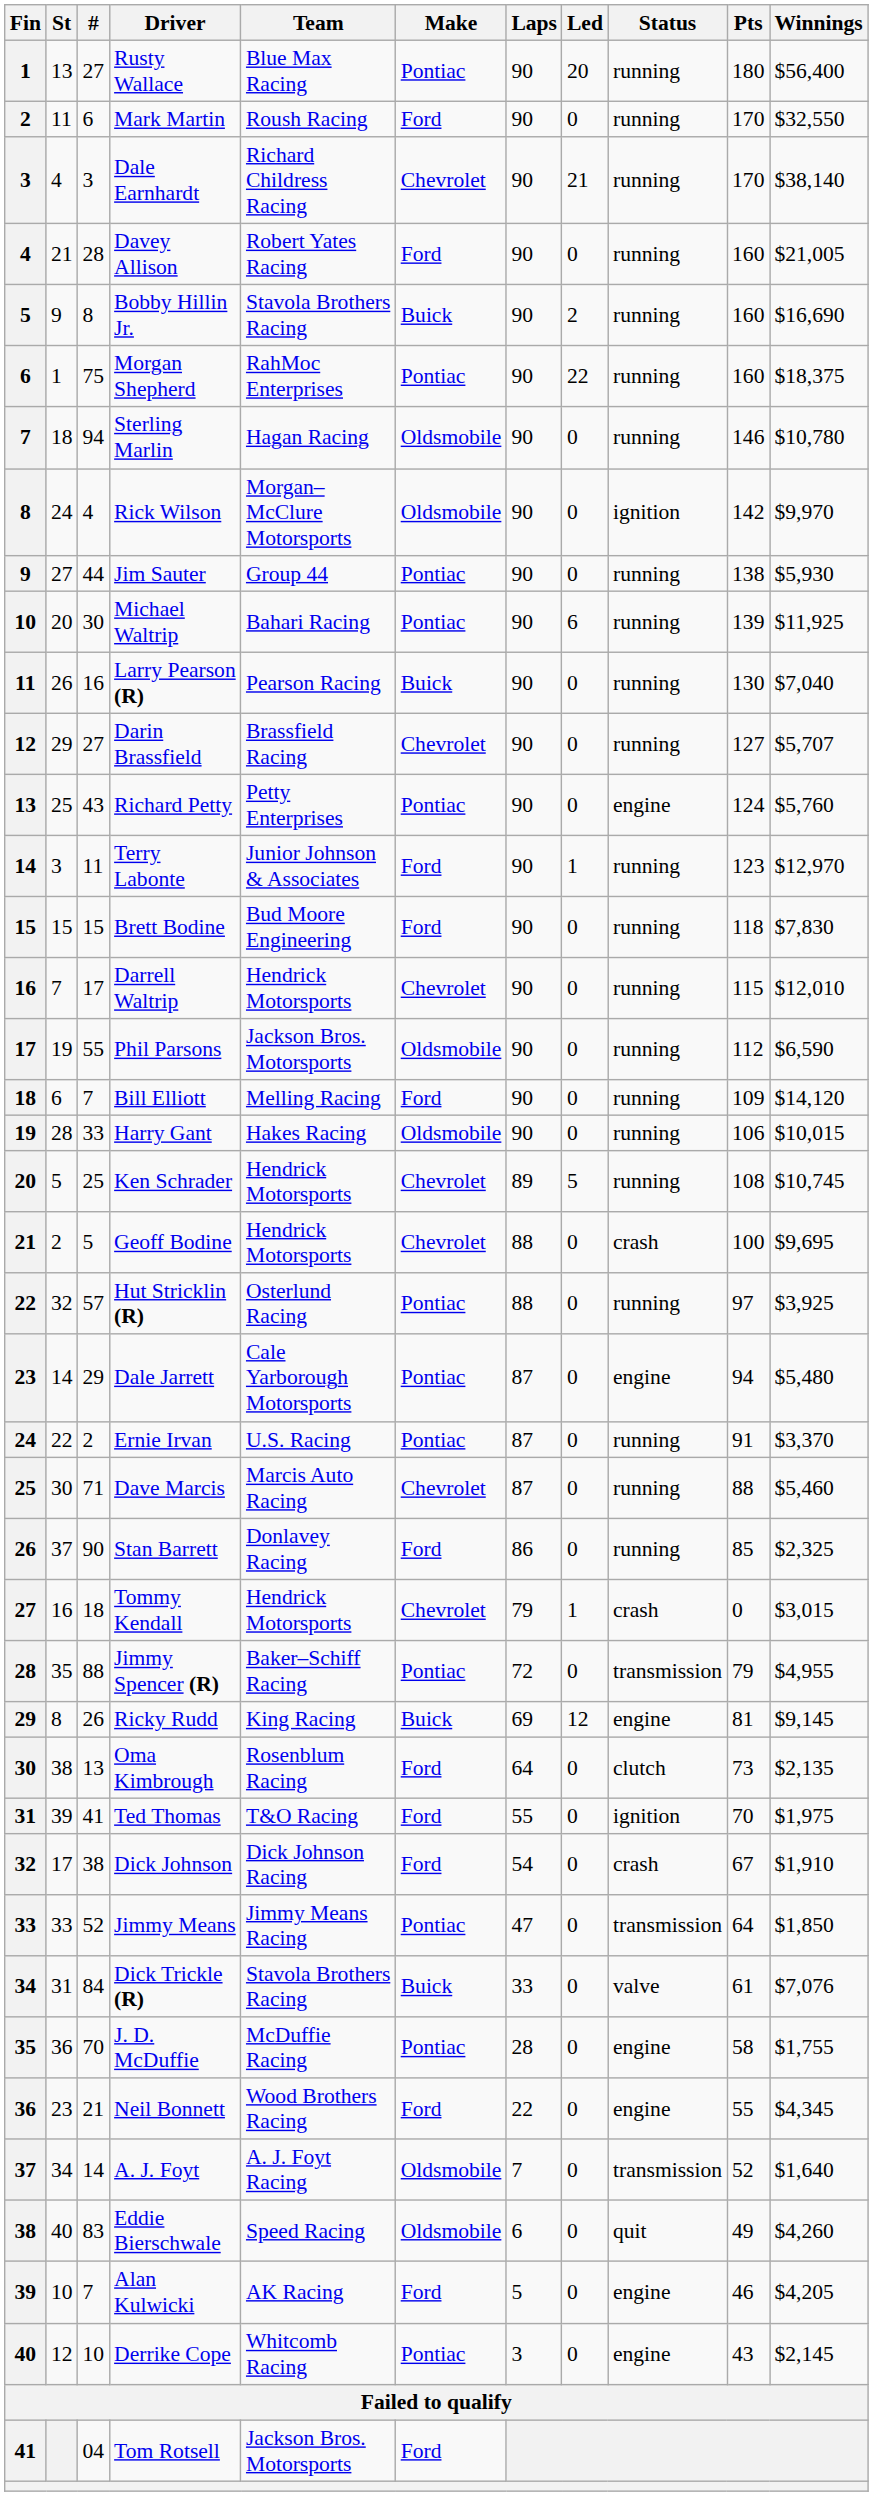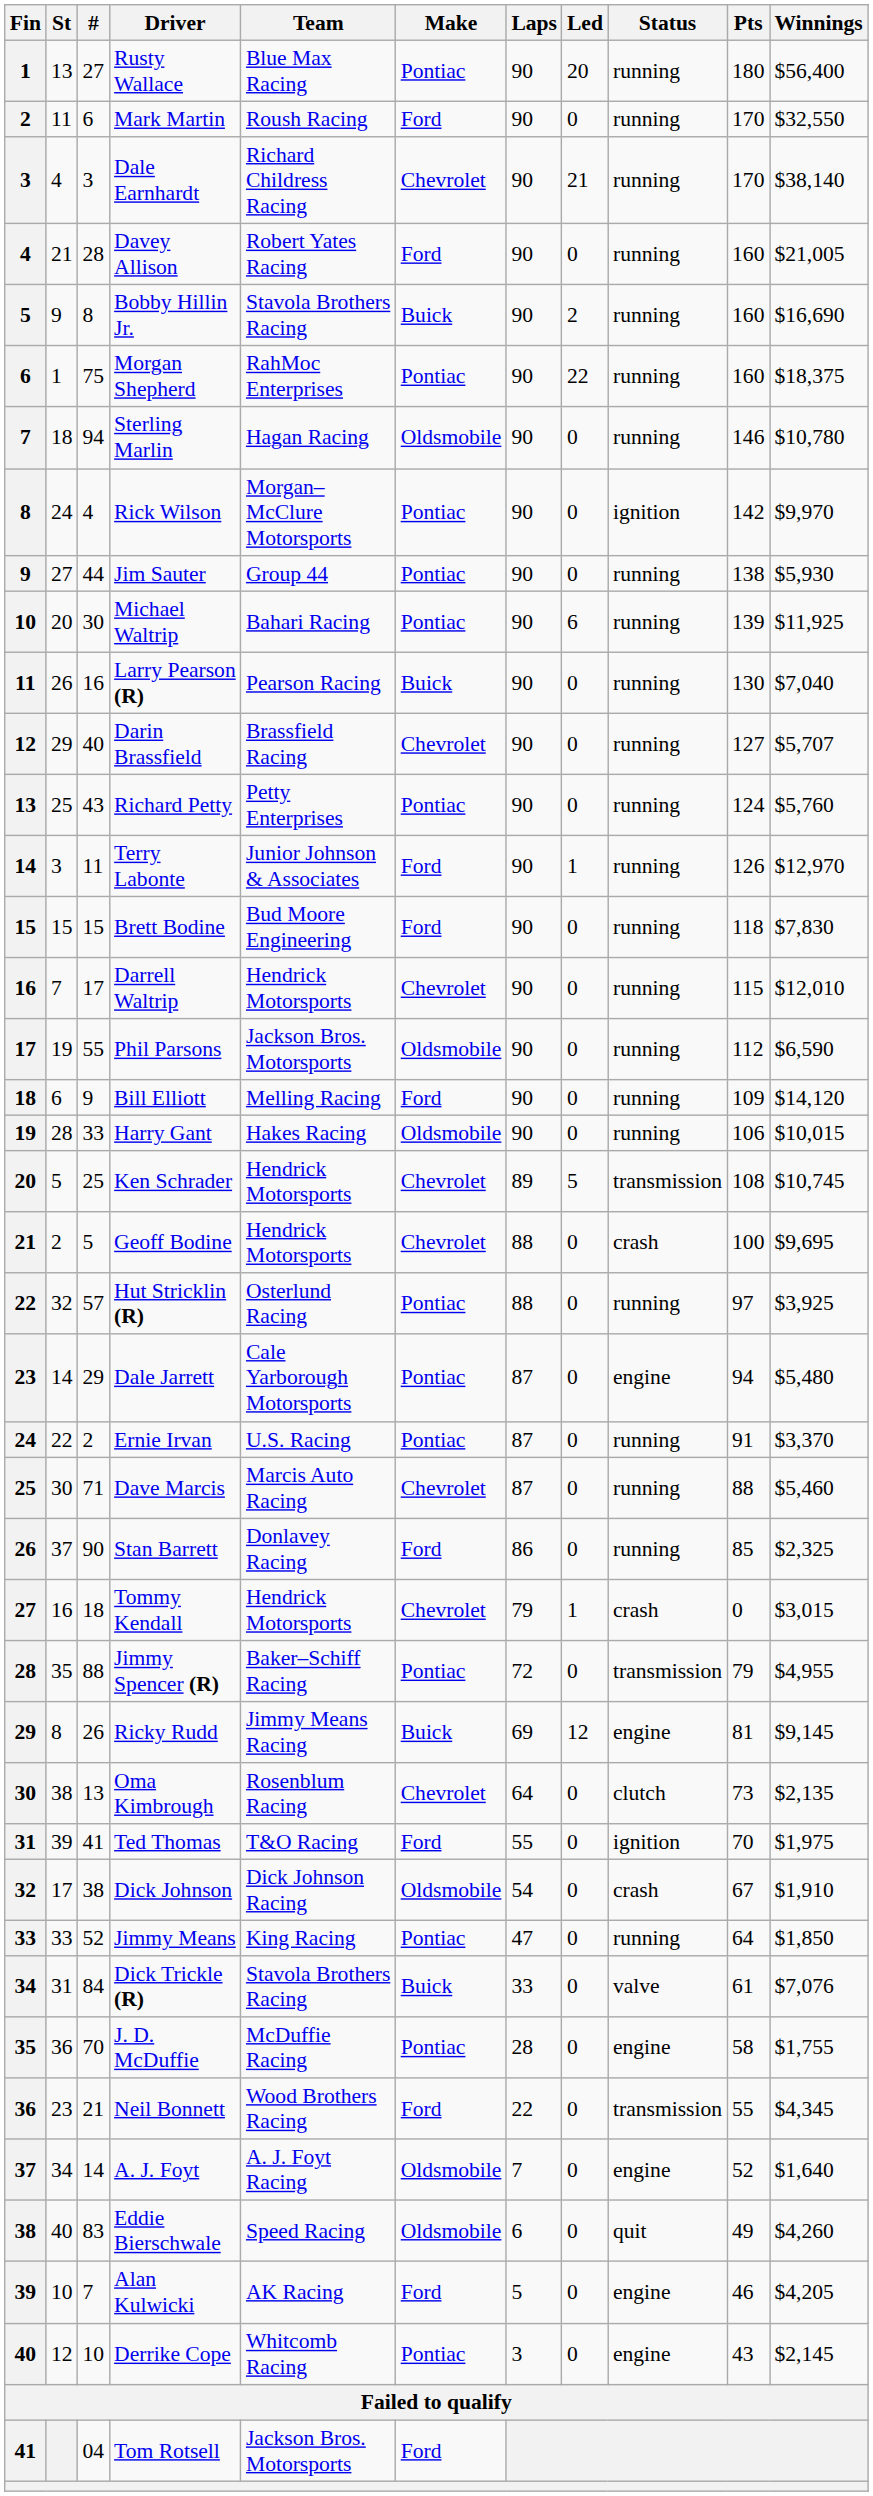 <table class="wikitable" style="font-size:95%">
 <tr>
 <th>Fin</th>
 <th>St</th>
 <th>#</th>
 <th>Driver</th>
 <th>Team</th>
 <th>Make</th>
 <th>Laps</th>
 <th>Led</th>
 <th>Status</th>
 <th>Pts</th>
 <th>Winnings</th>
 </tr>
 <tr>
 <th>1</th>
 <td>13</td>
 <td>27</td>
 <td><a href='#'>Rusty Wallace</a></td>
 <td><a href='#'>Blue Max Racing</a></td>
 <td><a href='#'>Pontiac</a></td>
 <td>90</td>
 <td>20</td>
 <td>running</td>
 <td>180</td>
 <td>$56,400</td>
 </tr>
 <tr>
 <th>2</th>
 <td>11</td>
 <td>6</td>
 <td><a href='#'>Mark Martin</a></td>
 <td><a href='#'>Roush Racing</a></td>
 <td><a href='#'>Ford</a></td>
 <td>90</td>
 <td>0</td>
 <td>running</td>
 <td>170</td>
 <td>$32,550</td>
 </tr>
 <tr>
 <th>3</th>
 <td>4</td>
 <td>3</td>
 <td><a href='#'>Dale Earnhardt</a></td>
 <td><a href='#'>Richard Childress Racing</a></td>
 <td><a href='#'>Chevrolet</a></td>
 <td>90</td>
 <td>21</td>
 <td>running</td>
 <td>170</td>
 <td>$38,140</td>
 </tr>
 <tr>
 <th>4</th>
 <td>21</td>
 <td>28</td>
 <td><a href='#'>Davey Allison</a></td>
 <td><a href='#'>Robert Yates Racing</a></td>
 <td><a href='#'>Ford</a></td>
 <td>90</td>
 <td>0</td>
 <td>running</td>
 <td>160</td>
 <td>$21,005</td>
 </tr>
 <tr>
 <th>5</th>
 <td>9</td>
 <td>8</td>
 <td><a href='#'>Bobby Hillin Jr.</a></td>
 <td><a href='#'>Stavola Brothers Racing</a></td>
 <td><a href='#'>Buick</a></td>
 <td>90</td>
 <td>2</td>
 <td>running</td>
 <td>160</td>
 <td>$16,690</td>
 </tr>
 <tr>
 <th>6</th>
 <td>1</td>
 <td>75</td>
 <td><a href='#'>Morgan Shepherd</a></td>
 <td><a href='#'>RahMoc Enterprises</a></td>
 <td><a href='#'>Pontiac</a></td>
 <td>90</td>
 <td>22</td>
 <td>running</td>
 <td>160</td>
 <td>$18,375</td>
 </tr>
 <tr>
 <th>7</th>
 <td>18</td>
 <td>94</td>
 <td><a href='#'>Sterling Marlin</a></td>
 <td><a href='#'>Hagan Racing</a></td>
 <td><a href='#'>Oldsmobile</a></td>
 <td>90</td>
 <td>0</td>
 <td>running</td>
 <td>146</td>
 <td>$10,780</td>
 </tr>
 <tr>
 <th>8</th>
 <td>24</td>
 <td>4</td>
 <td><a href='#'>Rick Wilson</a></td>
 <td><a href='#'>Morgan–McClure Motorsports</a></td>
-<td><a href='#'>Oldsmobile</a></td>
+<td><a href='#'>Pontiac</a></td>
 <td>90</td>
 <td>0</td>
 <td>ignition</td>
 <td>142</td>
 <td>$9,970</td>
 </tr>
 <tr>
 <th>9</th>
 <td>27</td>
 <td>44</td>
 <td><a href='#'>Jim Sauter</a></td>
 <td><a href='#'>Group 44</a></td>
 <td><a href='#'>Pontiac</a></td>
 <td>90</td>
 <td>0</td>
 <td>running</td>
 <td>138</td>
 <td>$5,930</td>
 </tr>
 <tr>
 <th>10</th>
 <td>20</td>
 <td>30</td>
 <td><a href='#'>Michael Waltrip</a></td>
 <td><a href='#'>Bahari Racing</a></td>
 <td><a href='#'>Pontiac</a></td>
 <td>90</td>
 <td>6</td>
 <td>running</td>
 <td>139</td>
 <td>$11,925</td>
 </tr>
 <tr>
 <th>11</th>
 <td>26</td>
 <td>16</td>
 <td><a href='#'>Larry Pearson</a> <strong>(R)</strong></td>
 <td><a href='#'>Pearson Racing</a></td>
 <td><a href='#'>Buick</a></td>
 <td>90</td>
 <td>0</td>
 <td>running</td>
 <td>130</td>
 <td>$7,040</td>
 </tr>
 <tr>
 <th>12</th>
 <td>29</td>
-<td>27</td>
+<td>40</td>
 <td><a href='#'>Darin Brassfield</a></td>
 <td><a href='#'>Brassfield Racing</a></td>
 <td><a href='#'>Chevrolet</a></td>
 <td>90</td>
 <td>0</td>
 <td>running</td>
 <td>127</td>
 <td>$5,707</td>
 </tr>
 <tr>
 <th>13</th>
 <td>25</td>
 <td>43</td>
 <td><a href='#'>Richard Petty</a></td>
 <td><a href='#'>Petty Enterprises</a></td>
 <td><a href='#'>Pontiac</a></td>
 <td>90</td>
 <td>0</td>
-<td>engine</td>
+<td>running</td>
 <td>124</td>
 <td>$5,760</td>
 </tr>
 <tr>
 <th>14</th>
 <td>3</td>
 <td>11</td>
 <td><a href='#'>Terry Labonte</a></td>
 <td><a href='#'>Junior Johnson & Associates</a></td>
 <td><a href='#'>Ford</a></td>
 <td>90</td>
 <td>1</td>
 <td>running</td>
-<td>123</td>
+<td>126</td>
 <td>$12,970</td>
 </tr>
 <tr>
 <th>15</th>
 <td>15</td>
 <td>15</td>
 <td><a href='#'>Brett Bodine</a></td>
 <td><a href='#'>Bud Moore Engineering</a></td>
 <td><a href='#'>Ford</a></td>
 <td>90</td>
 <td>0</td>
 <td>running</td>
 <td>118</td>
 <td>$7,830</td>
 </tr>
 <tr>
 <th>16</th>
 <td>7</td>
 <td>17</td>
 <td><a href='#'>Darrell Waltrip</a></td>
 <td><a href='#'>Hendrick Motorsports</a></td>
 <td><a href='#'>Chevrolet</a></td>
 <td>90</td>
 <td>0</td>
 <td>running</td>
 <td>115</td>
 <td>$12,010</td>
 </tr>
 <tr>
 <th>17</th>
 <td>19</td>
 <td>55</td>
 <td><a href='#'>Phil Parsons</a></td>
 <td><a href='#'>Jackson Bros. Motorsports</a></td>
 <td><a href='#'>Oldsmobile</a></td>
 <td>90</td>
 <td>0</td>
 <td>running</td>
 <td>112</td>
 <td>$6,590</td>
 </tr>
 <tr>
 <th>18</th>
 <td>6</td>
-<td>7</td>
+<td>9</td>
 <td><a href='#'>Bill Elliott</a></td>
 <td><a href='#'>Melling Racing</a></td>
 <td><a href='#'>Ford</a></td>
 <td>90</td>
 <td>0</td>
 <td>running</td>
 <td>109</td>
 <td>$14,120</td>
 </tr>
 <tr>
 <th>19</th>
 <td>28</td>
 <td>33</td>
 <td><a href='#'>Harry Gant</a></td>
 <td><a href='#'>Hakes Racing</a></td>
 <td><a href='#'>Oldsmobile</a></td>
 <td>90</td>
 <td>0</td>
 <td>running</td>
 <td>106</td>
 <td>$10,015</td>
 </tr>
 <tr>
 <th>20</th>
 <td>5</td>
 <td>25</td>
 <td><a href='#'>Ken Schrader</a></td>
 <td><a href='#'>Hendrick Motorsports</a></td>
 <td><a href='#'>Chevrolet</a></td>
 <td>89</td>
 <td>5</td>
-<td>running</td>
+<td>transmission</td>
 <td>108</td>
 <td>$10,745</td>
 </tr>
 <tr>
 <th>21</th>
 <td>2</td>
 <td>5</td>
 <td><a href='#'>Geoff Bodine</a></td>
 <td><a href='#'>Hendrick Motorsports</a></td>
 <td><a href='#'>Chevrolet</a></td>
 <td>88</td>
 <td>0</td>
 <td>crash</td>
 <td>100</td>
 <td>$9,695</td>
 </tr>
 <tr>
 <th>22</th>
 <td>32</td>
 <td>57</td>
 <td><a href='#'>Hut Stricklin</a> <strong>(R)</strong></td>
 <td><a href='#'>Osterlund Racing</a></td>
 <td><a href='#'>Pontiac</a></td>
 <td>88</td>
 <td>0</td>
 <td>running</td>
 <td>97</td>
 <td>$3,925</td>
 </tr>
 <tr>
 <th>23</th>
 <td>14</td>
 <td>29</td>
 <td><a href='#'>Dale Jarrett</a></td>
 <td><a href='#'>Cale Yarborough Motorsports</a></td>
 <td><a href='#'>Pontiac</a></td>
 <td>87</td>
 <td>0</td>
 <td>engine</td>
 <td>94</td>
 <td>$5,480</td>
 </tr>
 <tr>
 <th>24</th>
 <td>22</td>
 <td>2</td>
 <td><a href='#'>Ernie Irvan</a></td>
 <td><a href='#'>U.S. Racing</a></td>
 <td><a href='#'>Pontiac</a></td>
 <td>87</td>
 <td>0</td>
 <td>running</td>
 <td>91</td>
 <td>$3,370</td>
 </tr>
 <tr>
 <th>25</th>
 <td>30</td>
 <td>71</td>
 <td><a href='#'>Dave Marcis</a></td>
 <td><a href='#'>Marcis Auto Racing</a></td>
 <td><a href='#'>Chevrolet</a></td>
 <td>87</td>
 <td>0</td>
 <td>running</td>
 <td>88</td>
 <td>$5,460</td>
 </tr>
 <tr>
 <th>26</th>
 <td>37</td>
 <td>90</td>
 <td><a href='#'>Stan Barrett</a></td>
 <td><a href='#'>Donlavey Racing</a></td>
 <td><a href='#'>Ford</a></td>
 <td>86</td>
 <td>0</td>
 <td>running</td>
 <td>85</td>
 <td>$2,325</td>
 </tr>
 <tr>
 <th>27</th>
 <td>16</td>
 <td>18</td>
 <td><a href='#'>Tommy Kendall</a></td>
 <td><a href='#'>Hendrick Motorsports</a></td>
 <td><a href='#'>Chevrolet</a></td>
 <td>79</td>
 <td>1</td>
 <td>crash</td>
 <td>0</td>
 <td>$3,015</td>
 </tr>
 <tr>
 <th>28</th>
 <td>35</td>
 <td>88</td>
 <td><a href='#'>Jimmy Spencer</a> <strong>(R)</strong></td>
 <td><a href='#'>Baker–Schiff Racing</a></td>
 <td><a href='#'>Pontiac</a></td>
 <td>72</td>
 <td>0</td>
 <td>transmission</td>
 <td>79</td>
 <td>$4,955</td>
 </tr>
 <tr>
 <th>29</th>
 <td>8</td>
 <td>26</td>
 <td><a href='#'>Ricky Rudd</a></td>
-<td><a href='#'>King Racing</a></td>
+<td><a href='#'>Jimmy Means Racing</a></td>
 <td><a href='#'>Buick</a></td>
 <td>69</td>
 <td>12</td>
 <td>engine</td>
 <td>81</td>
 <td>$9,145</td>
 </tr>
 <tr>
 <th>30</th>
 <td>38</td>
 <td>13</td>
 <td><a href='#'>Oma Kimbrough</a></td>
 <td><a href='#'>Rosenblum Racing</a></td>
-<td><a href='#'>Ford</a></td>
+<td><a href='#'>Chevrolet</a></td>
 <td>64</td>
 <td>0</td>
 <td>clutch</td>
 <td>73</td>
 <td>$2,135</td>
 </tr>
 <tr>
 <th>31</th>
 <td>39</td>
 <td>41</td>
 <td><a href='#'>Ted Thomas</a></td>
 <td><a href='#'>T&O Racing</a></td>
 <td><a href='#'>Ford</a></td>
 <td>55</td>
 <td>0</td>
 <td>ignition</td>
 <td>70</td>
 <td>$1,975</td>
 </tr>
 <tr>
 <th>32</th>
 <td>17</td>
 <td>38</td>
 <td><a href='#'>Dick Johnson</a></td>
 <td><a href='#'>Dick Johnson Racing</a></td>
-<td><a href='#'>Ford</a></td>
+<td><a href='#'>Oldsmobile</a></td>
 <td>54</td>
 <td>0</td>
 <td>crash</td>
 <td>67</td>
 <td>$1,910</td>
 </tr>
 <tr>
 <th>33</th>
 <td>33</td>
 <td>52</td>
 <td><a href='#'>Jimmy Means</a></td>
-<td><a href='#'>Jimmy Means Racing</a></td>
+<td><a href='#'>King Racing</a></td>
 <td><a href='#'>Pontiac</a></td>
 <td>47</td>
 <td>0</td>
-<td>transmission</td>
+<td>running</td>
 <td>64</td>
 <td>$1,850</td>
 </tr>
 <tr>
 <th>34</th>
 <td>31</td>
 <td>84</td>
 <td><a href='#'>Dick Trickle</a> <strong>(R)</strong></td>
 <td><a href='#'>Stavola Brothers Racing</a></td>
 <td><a href='#'>Buick</a></td>
 <td>33</td>
 <td>0</td>
 <td>valve</td>
 <td>61</td>
 <td>$7,076</td>
 </tr>
 <tr>
 <th>35</th>
 <td>36</td>
 <td>70</td>
 <td><a href='#'>J. D. McDuffie</a></td>
 <td><a href='#'>McDuffie Racing</a></td>
 <td><a href='#'>Pontiac</a></td>
 <td>28</td>
 <td>0</td>
 <td>engine</td>
 <td>58</td>
 <td>$1,755</td>
 </tr>
 <tr>
 <th>36</th>
 <td>23</td>
 <td>21</td>
 <td><a href='#'>Neil Bonnett</a></td>
 <td><a href='#'>Wood Brothers Racing</a></td>
 <td><a href='#'>Ford</a></td>
 <td>22</td>
 <td>0</td>
-<td>engine</td>
+<td>transmission</td>
 <td>55</td>
 <td>$4,345</td>
 </tr>
 <tr>
 <th>37</th>
 <td>34</td>
 <td>14</td>
 <td><a href='#'>A. J. Foyt</a></td>
 <td><a href='#'>A. J. Foyt Racing</a></td>
 <td><a href='#'>Oldsmobile</a></td>
 <td>7</td>
 <td>0</td>
-<td>transmission</td>
+<td>engine</td>
 <td>52</td>
 <td>$1,640</td>
 </tr>
 <tr>
 <th>38</th>
 <td>40</td>
 <td>83</td>
 <td><a href='#'>Eddie Bierschwale</a></td>
 <td><a href='#'>Speed Racing</a></td>
 <td><a href='#'>Oldsmobile</a></td>
 <td>6</td>
 <td>0</td>
 <td>quit</td>
 <td>49</td>
 <td>$4,260</td>
 </tr>
 <tr>
 <th>39</th>
 <td>10</td>
 <td>7</td>
 <td><a href='#'>Alan Kulwicki</a></td>
 <td><a href='#'>AK Racing</a></td>
 <td><a href='#'>Ford</a></td>
 <td>5</td>
 <td>0</td>
 <td>engine</td>
 <td>46</td>
 <td>$4,205</td>
 </tr>
 <tr>
 <th>40</th>
 <td>12</td>
 <td>10</td>
 <td><a href='#'>Derrike Cope</a></td>
 <td><a href='#'>Whitcomb Racing</a></td>
 <td><a href='#'>Pontiac</a></td>
 <td>3</td>
 <td>0</td>
 <td>engine</td>
 <td>43</td>
 <td>$2,145</td>
 </tr>
 <tr>
 <th colspan="11">Failed to qualify</th>
 </tr>
 <tr>
 <th>41</th>
 <th></th>
 <td>04</td>
 <td><a href='#'>Tom Rotsell</a></td>
 <td><a href='#'>Jackson Bros. Motorsports</a></td>
 <td><a href='#'>Ford</a></td>
 <th colspan="5"></th>
 </tr>
 <tr>
 <th colspan="11"></th>
 </tr>
 </table>
